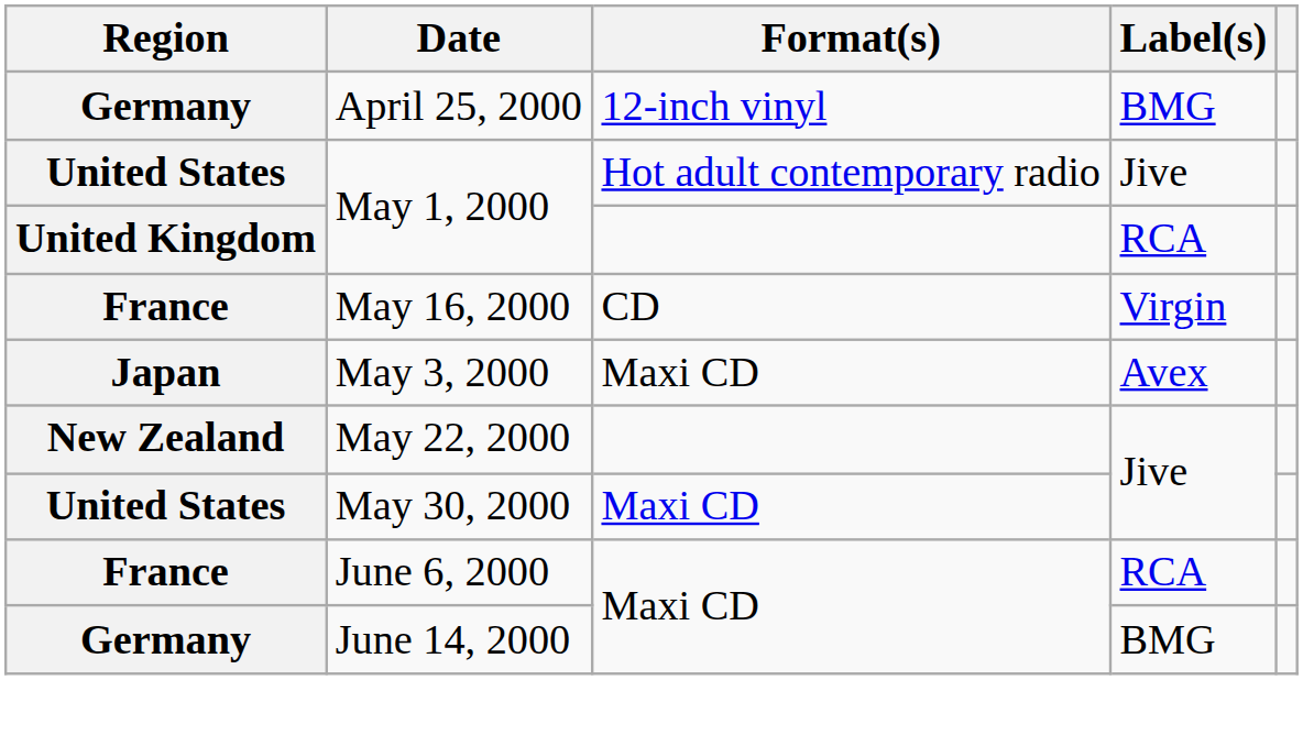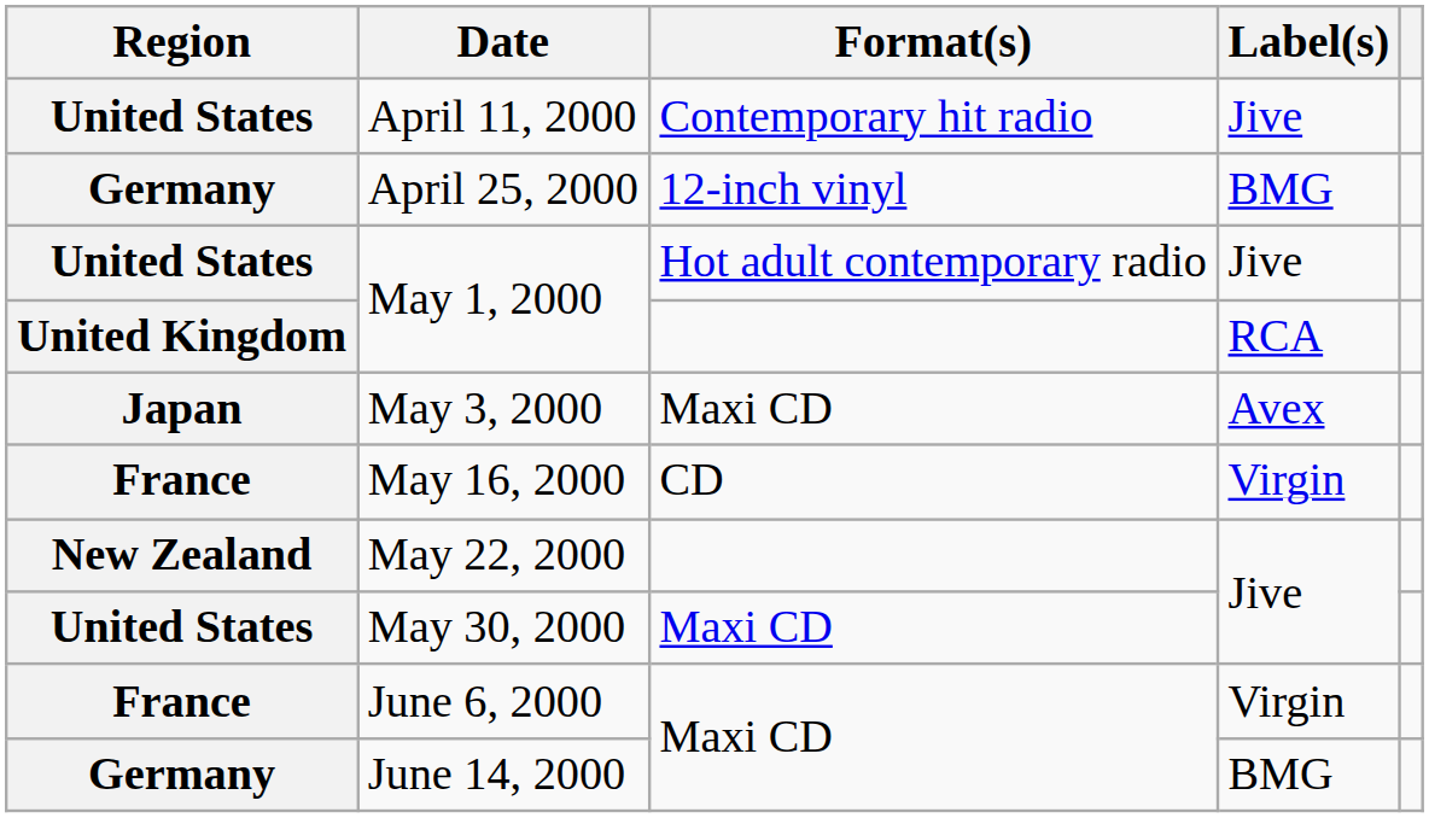 <table class="wikitable plainrowheaders">
 <tr>
 <th scope="col">Region</th>
 <th scope="col">Date</th>
 <th scope="col">Format(s)</th>
 <th scope="col">Label(s)</th>
 <th scope="col"></th>
+</tr>
+<tr>
+<th scope="row">United States</th>
+<td>April 11, 2000</td>
+<td><a href='#'>Contemporary hit radio</a></td>
+<td><a href='#'>Jive</a></td>
+<td style="text-align:center;"></td>
 </tr>
 <tr>
 <th scope="row">Germany</th>
 <td>April 25, 2000</td>
 <td><a href='#'>12-inch vinyl</a></td>
 <td><a href='#'>BMG</a></td>
 <td style="text-align:center;"></td>
 </tr>
 <tr>
 <th scope="row">United States</th>
 <td rowspan="2">May 1, 2000</td>
 <td><a href='#'>Hot adult contemporary</a> radio</td>
 <td>Jive</td>
 <td style="text-align:center;"></td>
 </tr>
 <tr>
 <th scope="row">United Kingdom</th>
 <td></td>
 <td><a href='#'>RCA</a></td>
 <td style="text-align:center;"></td>
 </tr>
 <tr>
+<th scope="row">Japan</th>
+<td>May 3, 2000</td>
+<td>Maxi CD</td>
+<td><a href='#'>Avex</a></td>
+<td></td>
+</tr>
+<tr>
 <th scope="row">France</th>
 <td>May 16, 2000</td>
 <td>CD</td>
 <td><a href='#'>Virgin</a></td>
-<td></td>
-</tr>
-<tr>
-<th scope="row">Japan</th>
-<td>May 3, 2000</td>
-<td>Maxi CD</td>
-<td><a href='#'>Avex</a></td>
 <td></td>
 </tr>
 <tr>
 <th scope="row">New Zealand</th>
 <td>May 22, 2000</td>
 <td></td>
 <td rowspan="2">Jive</td>
 <td></td>
 </tr>
 <tr>
 <th scope="row">United States</th>
 <td>May 30, 2000</td>
 <td><a href='#'>Maxi CD</a></td>
 <td></td>
 </tr>
 <tr>
 <th scope="row">France</th>
 <td>June 6, 2000</td>
 <td rowspan="2">Maxi CD </td>
-<td><a href='#'>RCA</a></td>
+<td>Virgin</td>
 <td></td>
 </tr>
 <tr>
 <th scope="row">Germany</th>
 <td>June 14, 2000</td>
 <td>BMG</td>
 <td style="text-align:center;"></td>
 </tr>
 </table>
